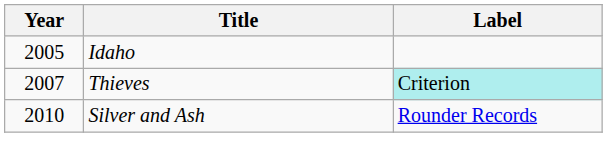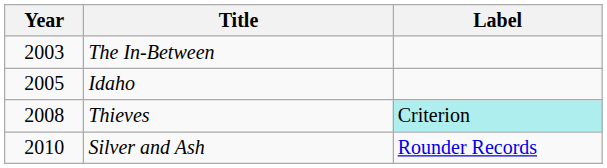 <table class="wikitable">
 <tr>
 <th style="width:3.5em;">Year</th>
 <th style="width:15em;">Title</th>
 <th style="width:10em;">Label</th>
 </tr>
 <tr>
+<td style="text-align:center;">2003</td>
+<td><em>The In-Between</em></td>
+<td></td>
+</tr>
+<tr>
 <td style="text-align:center;">2005</td>
 <td><em>Idaho</em></td>
 <td></td>
 </tr>
 <tr>
-<td style="text-align:center;">2007</td>
+<td style="text-align:center;">2008</td>
 <td><em>Thieves</em></td>
 <td style="background: paleturquoise;">Criterion</td>
 </tr>
 <tr>
 <td style="text-align:center;">2010</td>
 <td><em>Silver and Ash</em></td>
 <td><a href='#'>Rounder Records</a></td>
 </tr>
 </table>
